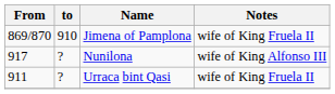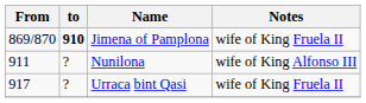 <table class="wikitable">
 <tr>
 <th>From</th>
 <th>to</th>
 <th>Name</th>
 <th>Notes</th>
 </tr>
 <tr>
 <td>869/870</td>
-<td>910</td>
+<td><strong>910</strong></td>
 <td><a href='#'>Jimena of Pamplona</a></td>
 <td>wife of King <a href='#'>Fruela II</a></td>
 </tr>
 <tr>
-<td>917</td>
+<td>911</td>
 <td>?</td>
 <td><a href='#'>Nunilona</a></td>
 <td>wife of King <a href='#'>Alfonso III</a></td>
 </tr>
 <tr>
-<td>911</td>
+<td>917</td>
 <td>?</td>
 <td><a href='#'>Urraca</a> <a href='#'>bint Qasi</a></td>
 <td>wife of King <a href='#'>Fruela II</a></td>
 </tr>
 <tr>
 </tr>
 </table>
